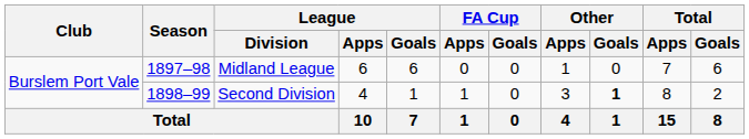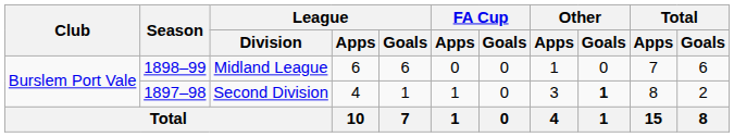 <table class="wikitable" style="text-align:center">
 <tr>
 <th rowspan="2">Club</th>
 <th rowspan="2">Season</th>
 <th colspan="3">League</th>
 <th colspan="2"><a href='#'>FA Cup</a></th>
 <th colspan="2">Other</th>
 <th colspan="2">Total</th>
 </tr>
 <tr>
 <th>Division</th>
 <th>Apps</th>
 <th>Goals</th>
 <th>Apps</th>
 <th>Goals</th>
 <th>Apps</th>
 <th>Goals</th>
 <th>Apps</th>
 <th>Goals</th>
 </tr>
 <tr>
 <td rowspan="2"><a href='#'>Burslem Port Vale</a></td>
-<td><a href='#'>1897–98</a></td>
+<td><a href='#'>1898–99</a></td>
 <td><a href='#'>Midland League</a></td>
 <td>6</td>
 <td>6</td>
 <td>0</td>
 <td>0</td>
 <td>1</td>
 <td>0</td>
 <td>7</td>
 <td>6</td>
 </tr>
 <tr>
-<td><a href='#'>1898–99</a></td>
+<td><a href='#'>1897–98</a></td>
 <td><a href='#'>Second Division</a></td>
 <td>4</td>
 <td>1</td>
 <td>1</td>
 <td>0</td>
 <td>3</td>
 <td><strong>1</strong></td>
 <td>8</td>
 <td>2</td>
 </tr>
 <tr>
 <th colspan="3">Total</th>
 <th>10</th>
 <th>7</th>
 <th>1</th>
 <th>0</th>
 <th>4</th>
 <th>1</th>
 <th>15</th>
 <th>8</th>
 </tr>
 </table>
